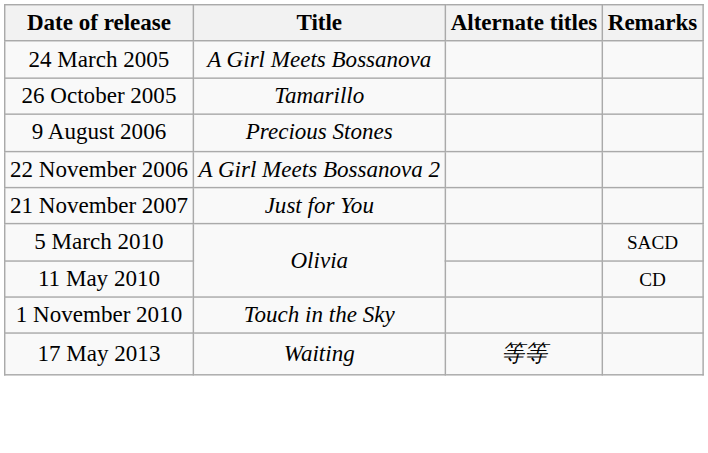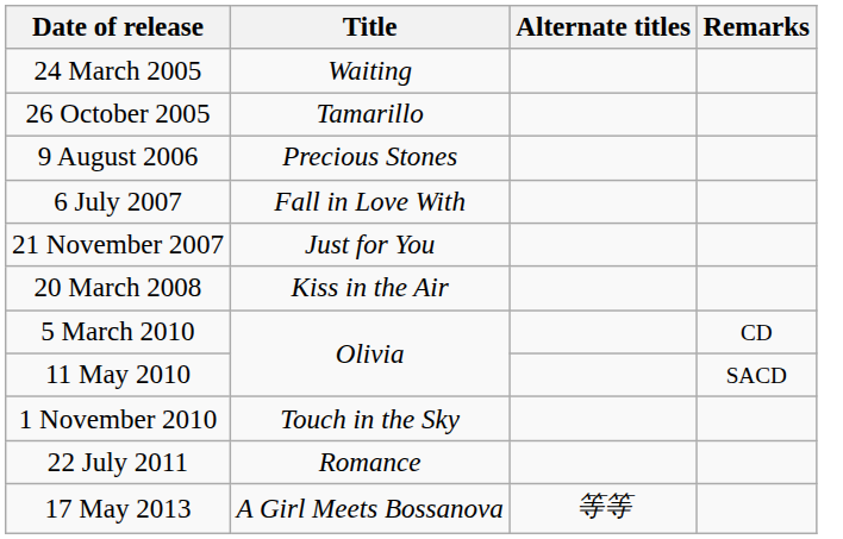 <table class="wikitable" style="text-align:center;">
 <tr>
 <th>Date of release</th>
 <th>Title</th>
 <th>Alternate titles</th>
 <th>Remarks</th>
 </tr>
 <tr>
 <td>24 March 2005</td>
-<td><em>A Girl Meets Bossanova</em></td>
+<td><em>Waiting</em></td>
 <td></td>
 <td></td>
 </tr>
 <tr>
 <td>26 October 2005</td>
 <td><em>Tamarillo</em></td>
 <td></td>
 <td></td>
 </tr>
 <tr>
 <td>9 August 2006</td>
 <td><em>Precious Stones</em></td>
 <td></td>
 <td></td>
 </tr>
 <tr>
-<td>22 November 2006</td>
-<td><em>A Girl Meets Bossanova 2</em></td>
+<td>6 July 2007</td>
+<td><em>Fall in Love With</em></td>
 <td></td>
 <td></td>
 </tr>
 <tr>
 <td>21 November 2007</td>
 <td><em>Just for You</em></td>
 <td></td>
 <td></td>
 </tr>
 <tr>
+<td>20 March 2008</td>
+<td><em>Kiss in the Air</em></td>
+<td></td>
+<td></td>
+</tr>
+<tr>
 <td>5 March 2010</td>
 <td rowspan="2"><em>Olivia</em></td>
 <td></td>
-<td><small> SACD </small></td>
+<td><small> CD </small></td>
 </tr>
 <tr>
 <td>11 May 2010</td>
 <td></td>
-<td><small> CD </small></td>
+<td><small> SACD </small></td>
 </tr>
 <tr>
 <td>1 November 2010</td>
 <td><em>Touch in the Sky</em></td>
 <td></td>
 <td></td>
 </tr>
 <tr>
+<td>22 July 2011</td>
+<td><em>Romance</em></td>
+<td></td>
+<td></td>
+</tr>
+<tr>
 <td>17 May 2013</td>
-<td><em>Waiting</em></td>
+<td><em>A Girl Meets Bossanova</em></td>
 <td><em>等等</em></td>
 <td></td>
 </tr>
 </table>
